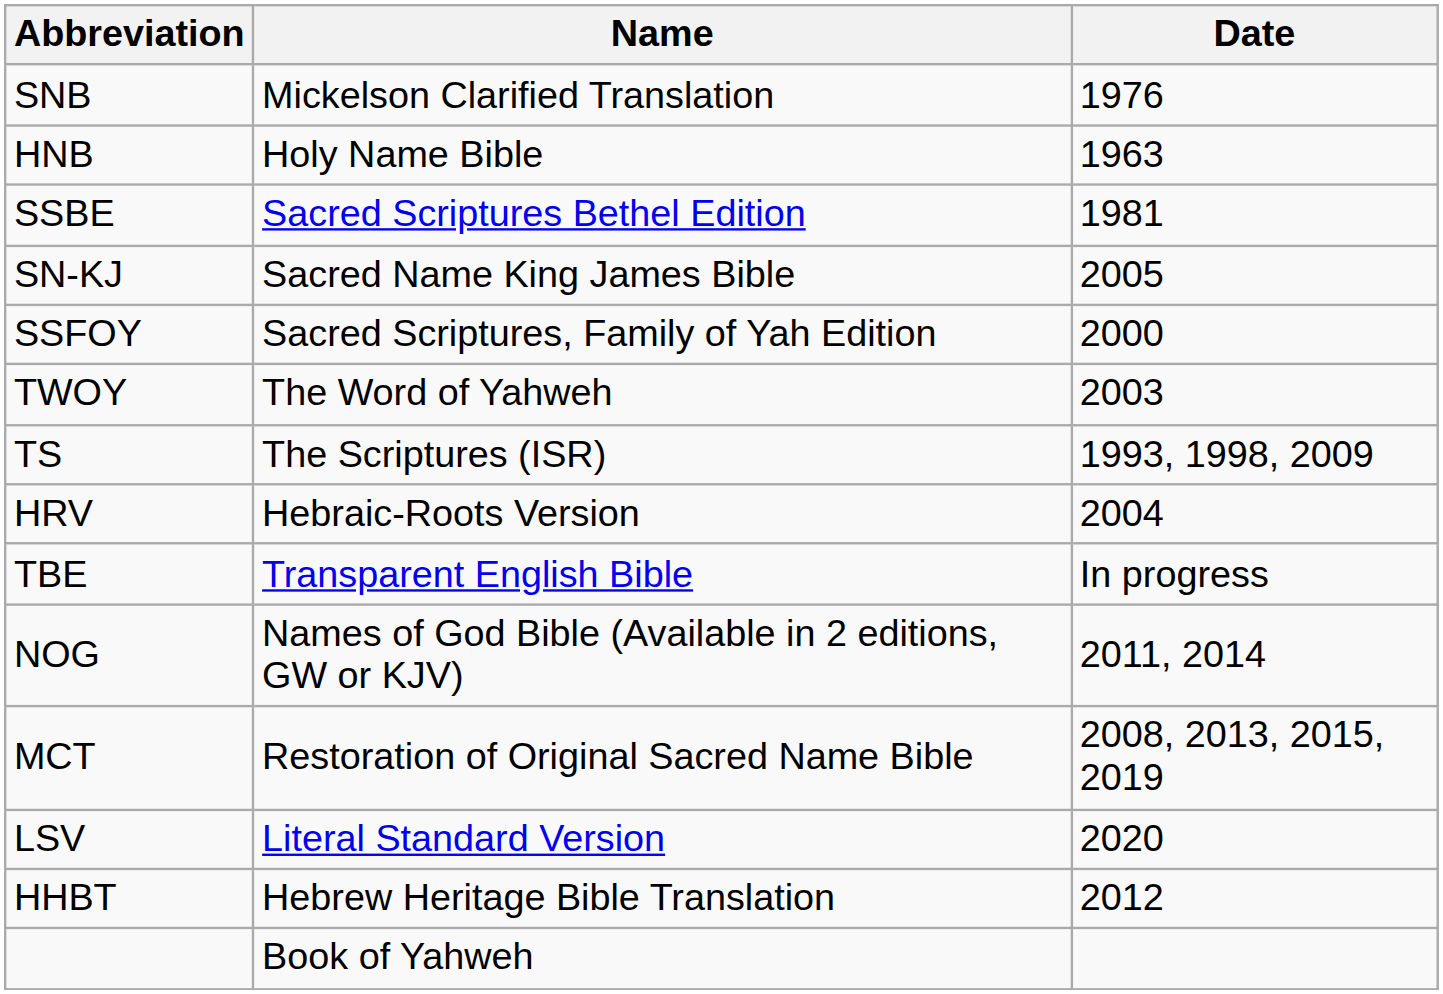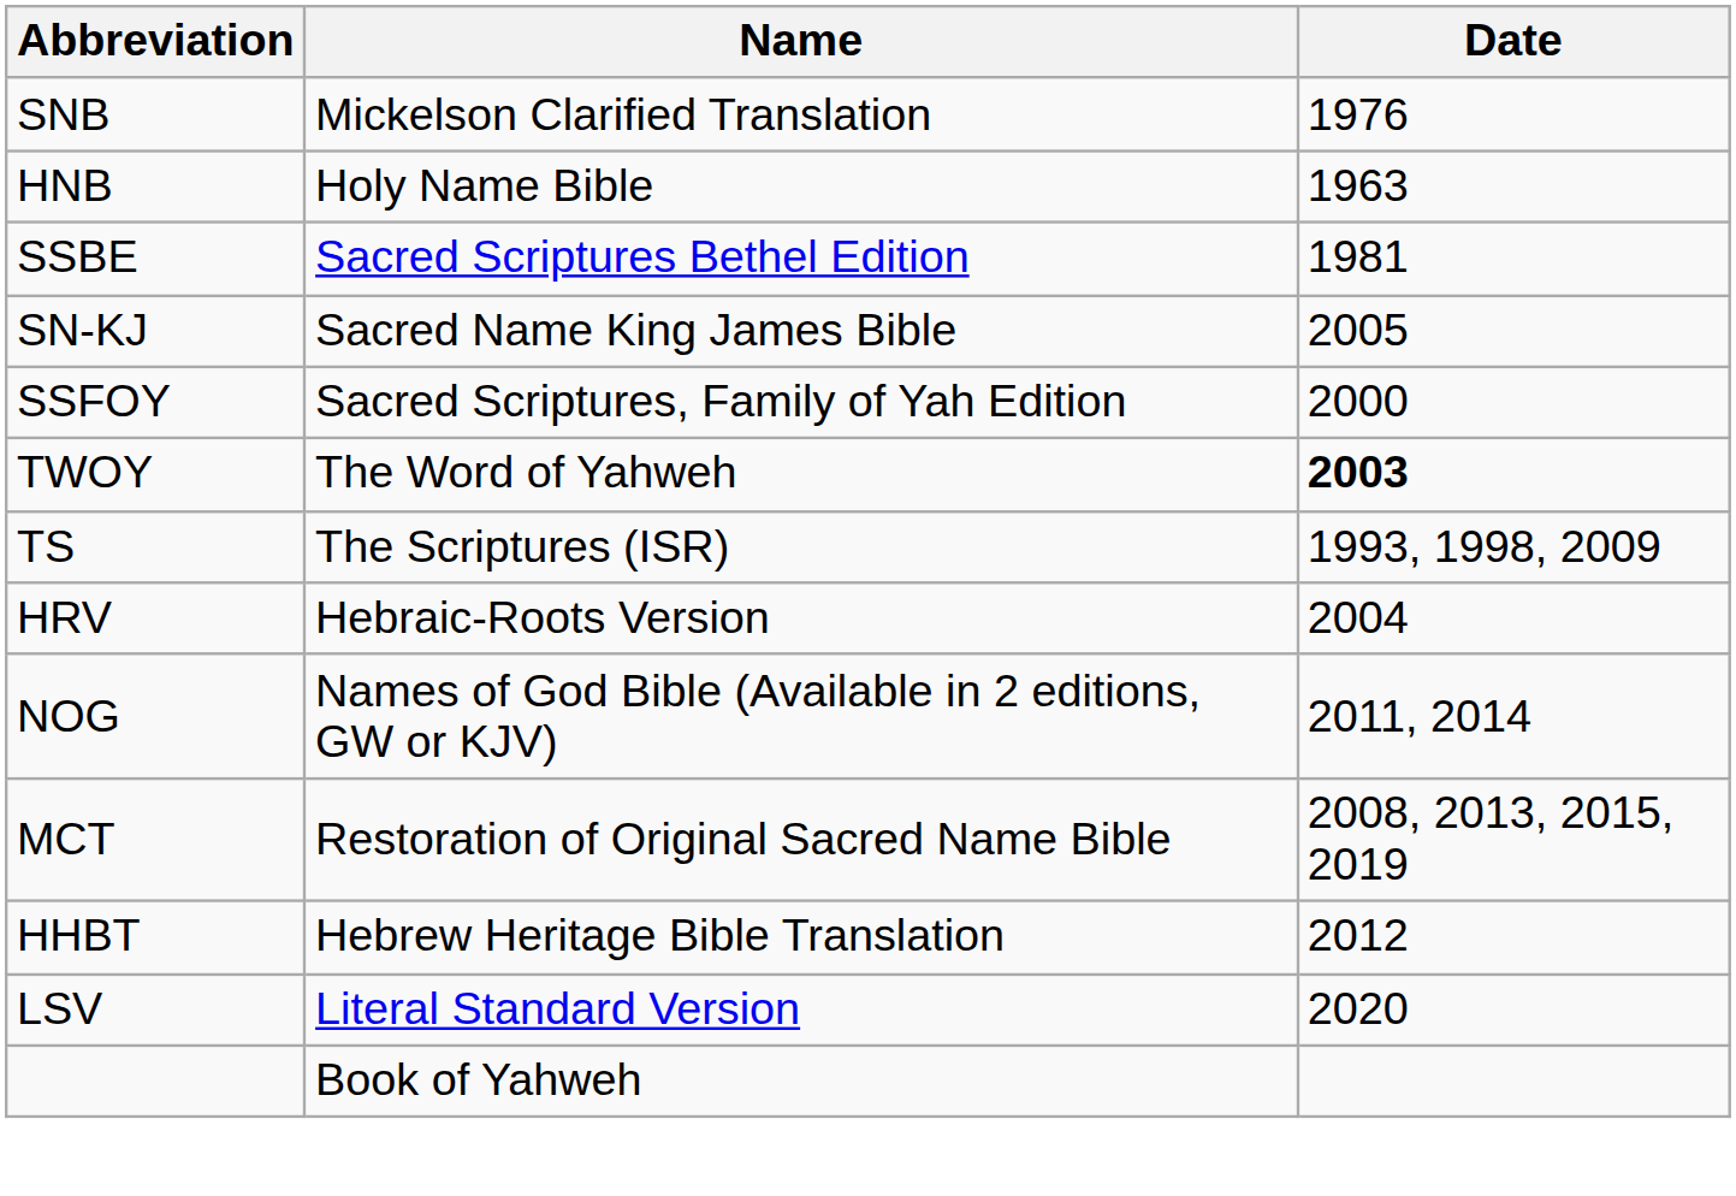 <table class="sortable wikitable">
 <tr>
 <th>Abbreviation</th>
 <th>Name</th>
 <th>Date</th>
 </tr>
 <tr>
 <td>SNB</td>
 <td>Mickelson Clarified Translation</td>
 <td>1976</td>
 </tr>
 <tr>
 <td>HNB</td>
 <td>Holy Name Bible</td>
 <td>1963</td>
 </tr>
 <tr>
 <td>SSBE</td>
 <td><a href='#'>Sacred Scriptures Bethel Edition</a></td>
 <td>1981</td>
 </tr>
 <tr>
 <td>SN-KJ</td>
 <td>Sacred Name King James Bible</td>
 <td>2005</td>
 </tr>
 <tr>
 <td>SSFOY</td>
 <td>Sacred Scriptures, Family of Yah Edition</td>
 <td>2000</td>
 </tr>
 <tr>
 <td>TWOY</td>
 <td>The Word of Yahweh</td>
-<td>2003</td>
+<td><strong>2003</strong></td>
 </tr>
 <tr>
 <td>TS</td>
 <td>The Scriptures (ISR)</td>
 <td>1993, 1998, 2009</td>
 </tr>
 <tr>
 <td>HRV</td>
 <td>Hebraic-Roots Version</td>
 <td>2004</td>
 </tr>
 <tr>
-<td>TBE</td>
-<td><a href='#'>Transparent English Bible</a></td>
-<td>In progress</td>
-</tr>
-<tr>
 <td>NOG</td>
 <td>Names of God Bible (Available in 2 editions, GW or KJV)</td>
 <td>2011, 2014</td>
 </tr>
 <tr>
 <td>MCT</td>
 <td>Restoration of Original Sacred Name Bible</td>
 <td>2008, 2013, 2015, 2019</td>
 </tr>
 <tr>
+<td>HHBT</td>
+<td>Hebrew Heritage Bible Translation</td>
+<td>2012</td>
+</tr>
+<tr>
 <td>LSV</td>
 <td><a href='#'>Literal Standard Version</a></td>
 <td>2020</td>
-</tr>
-<tr>
-<td>HHBT</td>
-<td>Hebrew Heritage Bible Translation</td>
-<td>2012</td>
 </tr>
 <tr>
 <td></td>
 <td>Book of Yahweh</td>
 <td></td>
 </tr>
 </table>
